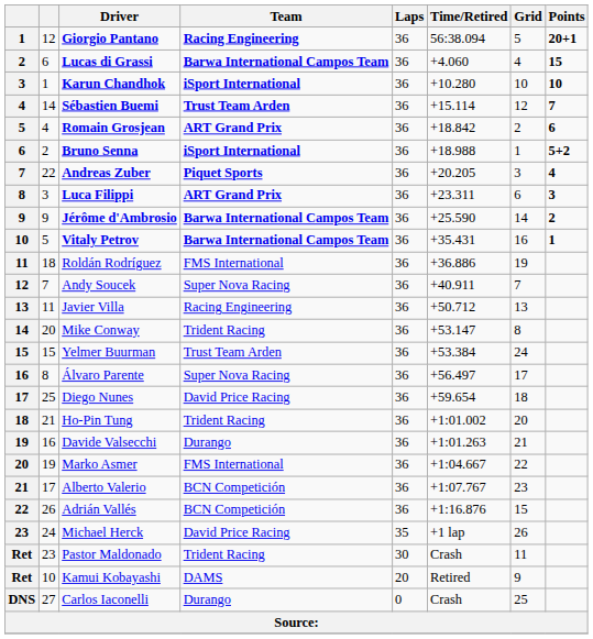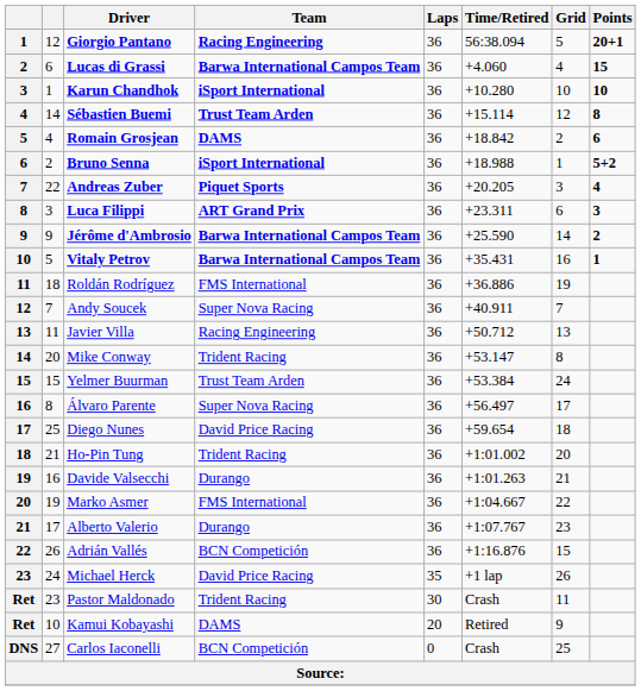 <table class="wikitable" style="font-size:85%">
 <tr>
 <th></th>
 <th></th>
 <th>Driver</th>
 <th>Team</th>
 <th>Laps</th>
 <th>Time/Retired</th>
 <th>Grid</th>
 <th>Points</th>
 </tr>
 <tr>
 <th>1</th>
 <td>12</td>
 <td> <strong><a href='#'>Giorgio Pantano</a></strong></td>
 <td><strong><a href='#'>Racing Engineering</a></strong></td>
 <td>36</td>
 <td>56:38.094</td>
 <td>5</td>
 <td><strong>20+1</strong></td>
 </tr>
 <tr>
 <th>2</th>
 <td>6</td>
 <td> <strong><a href='#'>Lucas di Grassi</a></strong></td>
 <td><strong><a href='#'>Barwa International Campos Team</a></strong></td>
 <td>36</td>
 <td>+4.060</td>
 <td>4</td>
 <td><strong>15</strong></td>
 </tr>
 <tr>
 <th>3</th>
 <td>1</td>
 <td> <strong><a href='#'>Karun Chandhok</a></strong></td>
 <td><strong><a href='#'>iSport International</a></strong></td>
 <td>36</td>
 <td>+10.280</td>
 <td>10</td>
 <td><strong>10</strong></td>
 </tr>
 <tr>
 <th>4</th>
 <td>14</td>
 <td> <strong><a href='#'>Sébastien Buemi</a></strong></td>
 <td><strong><a href='#'>Trust Team Arden</a></strong></td>
 <td>36</td>
 <td>+15.114</td>
 <td>12</td>
-<td><strong>7</strong></td>
+<td><strong>8</strong></td>
 </tr>
 <tr>
 <th>5</th>
 <td>4</td>
 <td> <strong><a href='#'>Romain Grosjean</a></strong></td>
-<td><strong><a href='#'>ART Grand Prix</a></strong></td>
+<td><strong><a href='#'>DAMS</a></strong></td>
 <td>36</td>
 <td>+18.842</td>
 <td>2</td>
 <td><strong>6</strong></td>
 </tr>
 <tr>
 <th>6</th>
 <td>2</td>
 <td> <strong><a href='#'>Bruno Senna</a></strong></td>
 <td><strong><a href='#'>iSport International</a></strong></td>
 <td>36</td>
 <td>+18.988</td>
 <td>1</td>
 <td><strong>5+2</strong></td>
 </tr>
 <tr>
 <th>7</th>
 <td>22</td>
 <td> <strong><a href='#'>Andreas Zuber</a></strong></td>
 <td><strong><a href='#'>Piquet Sports</a></strong></td>
 <td>36</td>
 <td>+20.205</td>
 <td>3</td>
 <td><strong>4</strong></td>
 </tr>
 <tr>
 <th>8</th>
 <td>3</td>
 <td> <strong><a href='#'>Luca Filippi</a></strong></td>
 <td><strong><a href='#'>ART Grand Prix</a></strong></td>
 <td>36</td>
 <td>+23.311</td>
 <td>6</td>
 <td><strong>3</strong></td>
 </tr>
 <tr>
 <th>9</th>
 <td>9</td>
 <td> <strong><a href='#'>Jérôme d'Ambrosio</a></strong></td>
 <td><strong><a href='#'>Barwa International Campos Team</a></strong></td>
 <td>36</td>
 <td>+25.590</td>
 <td>14</td>
 <td><strong>2</strong></td>
 </tr>
 <tr>
 <th>10</th>
 <td>5</td>
 <td> <strong><a href='#'>Vitaly Petrov</a></strong></td>
 <td><strong><a href='#'>Barwa International Campos Team</a></strong></td>
 <td>36</td>
 <td>+35.431</td>
 <td>16</td>
 <td><strong>1</strong></td>
 </tr>
 <tr>
 <th>11</th>
 <td>18</td>
 <td> <a href='#'>Roldán Rodríguez</a></td>
 <td><a href='#'>FMS International</a></td>
 <td>36</td>
 <td>+36.886</td>
 <td>19</td>
 <td></td>
 </tr>
 <tr>
 <th>12</th>
 <td>7</td>
 <td> <a href='#'>Andy Soucek</a></td>
 <td><a href='#'>Super Nova Racing</a></td>
 <td>36</td>
 <td>+40.911</td>
 <td>7</td>
 <td></td>
 </tr>
 <tr>
 <th>13</th>
 <td>11</td>
 <td> <a href='#'>Javier Villa</a></td>
 <td><a href='#'>Racing Engineering</a></td>
 <td>36</td>
 <td>+50.712</td>
 <td>13</td>
 <td></td>
 </tr>
 <tr>
 <th>14</th>
 <td>20</td>
 <td> <a href='#'>Mike Conway</a></td>
 <td><a href='#'>Trident Racing</a></td>
 <td>36</td>
 <td>+53.147</td>
 <td>8</td>
 <td></td>
 </tr>
 <tr>
 <th>15</th>
 <td>15</td>
 <td> <a href='#'>Yelmer Buurman</a></td>
 <td><a href='#'>Trust Team Arden</a></td>
 <td>36</td>
 <td>+53.384</td>
 <td>24</td>
 <td></td>
 </tr>
 <tr>
 <th>16</th>
 <td>8</td>
 <td> <a href='#'>Álvaro Parente</a></td>
 <td><a href='#'>Super Nova Racing</a></td>
 <td>36</td>
 <td>+56.497</td>
 <td>17</td>
 <td></td>
 </tr>
 <tr>
 <th>17</th>
 <td>25</td>
 <td> <a href='#'>Diego Nunes</a></td>
 <td><a href='#'>David Price Racing</a></td>
 <td>36</td>
 <td>+59.654</td>
 <td>18</td>
 <td></td>
 </tr>
 <tr>
 <th>18</th>
 <td>21</td>
 <td> <a href='#'>Ho-Pin Tung</a></td>
 <td><a href='#'>Trident Racing</a></td>
 <td>36</td>
 <td>+1:01.002</td>
 <td>20</td>
 <td></td>
 </tr>
 <tr>
 <th>19</th>
 <td>16</td>
 <td> <a href='#'>Davide Valsecchi</a></td>
 <td><a href='#'>Durango</a></td>
 <td>36</td>
 <td>+1:01.263</td>
 <td>21</td>
 <td></td>
 </tr>
 <tr>
 <th>20</th>
 <td>19</td>
 <td> <a href='#'>Marko Asmer</a></td>
 <td><a href='#'>FMS International</a></td>
 <td>36</td>
 <td>+1:04.667</td>
 <td>22</td>
 <td></td>
 </tr>
 <tr>
 <th>21</th>
 <td>17</td>
 <td> <a href='#'>Alberto Valerio</a></td>
-<td><a href='#'>BCN Competición</a></td>
+<td><a href='#'>Durango</a></td>
 <td>36</td>
 <td>+1:07.767</td>
 <td>23</td>
 <td></td>
 </tr>
 <tr>
 <th>22</th>
 <td>26</td>
 <td> <a href='#'>Adrián Vallés</a></td>
 <td><a href='#'>BCN Competición</a></td>
 <td>36</td>
 <td>+1:16.876</td>
 <td>15</td>
 <td></td>
 </tr>
 <tr>
 <th>23</th>
 <td>24</td>
 <td> <a href='#'>Michael Herck</a></td>
 <td><a href='#'>David Price Racing</a></td>
 <td>35</td>
 <td>+1 lap</td>
 <td>26</td>
 <td></td>
 </tr>
 <tr>
 <th>Ret</th>
 <td>23</td>
 <td> <a href='#'>Pastor Maldonado</a></td>
 <td><a href='#'>Trident Racing</a></td>
 <td>30</td>
 <td>Crash</td>
 <td>11</td>
 <td></td>
 </tr>
 <tr>
 <th>Ret</th>
 <td>10</td>
 <td> <a href='#'>Kamui Kobayashi</a></td>
 <td><a href='#'>DAMS</a></td>
 <td>20</td>
 <td>Retired</td>
 <td>9</td>
 <td></td>
 </tr>
 <tr>
 <th>DNS</th>
 <td>27</td>
 <td> <a href='#'>Carlos Iaconelli</a></td>
-<td><a href='#'>Durango</a></td>
+<td><a href='#'>BCN Competición</a></td>
 <td>0</td>
 <td>Crash</td>
 <td>25</td>
 <td></td>
 </tr>
 <tr>
 <th colspan="8">Source:</th>
 </tr>
 <tr>
 </tr>
 </table>
